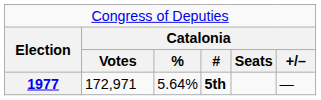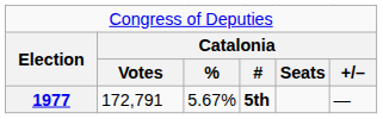 <table class="wikitable" style="font-size:95%; text-align:left;">
 <tr>
 <td colspan="8" align="center"><a href='#'>Congress of Deputies</a></td>
 </tr>
 <tr>
 <th rowspan="2" width="75">Election</th>
 <th colspan="5">Catalonia</th>
 </tr>
 <tr>
 <th width="70">Votes</th>
 <th width="35">%</th>
 <th width="25">#</th>
 <th>Seats</th>
 <th width="35">+/–</th>
 </tr>
 <tr>
 <th><a href='#'>1977</a></th>
-<td>172,971</td>
-<td>5.64%</td>
+<td>172,791</td>
+<td>5.67%</td>
 <td><strong>5th</strong></td>
 <td></td>
 <td>—</td>
 </tr>
 </table>
